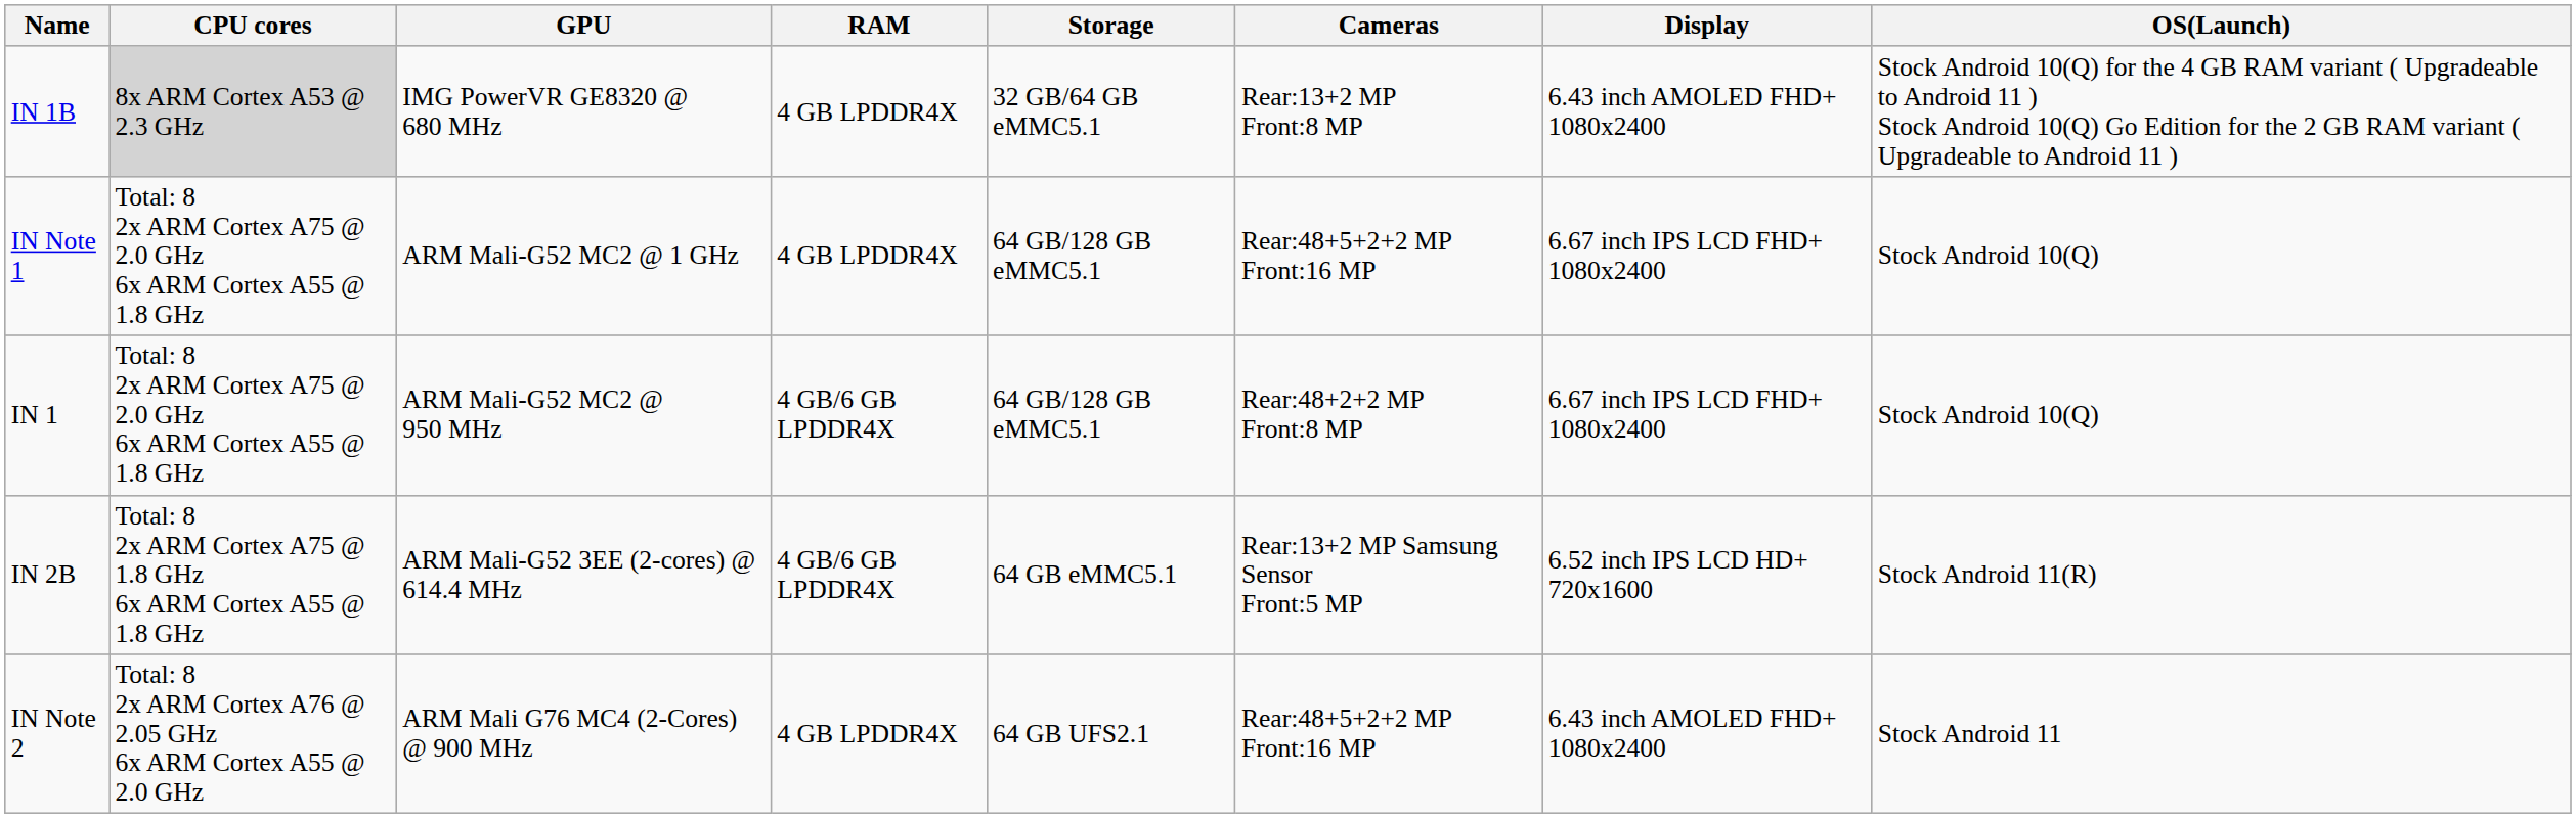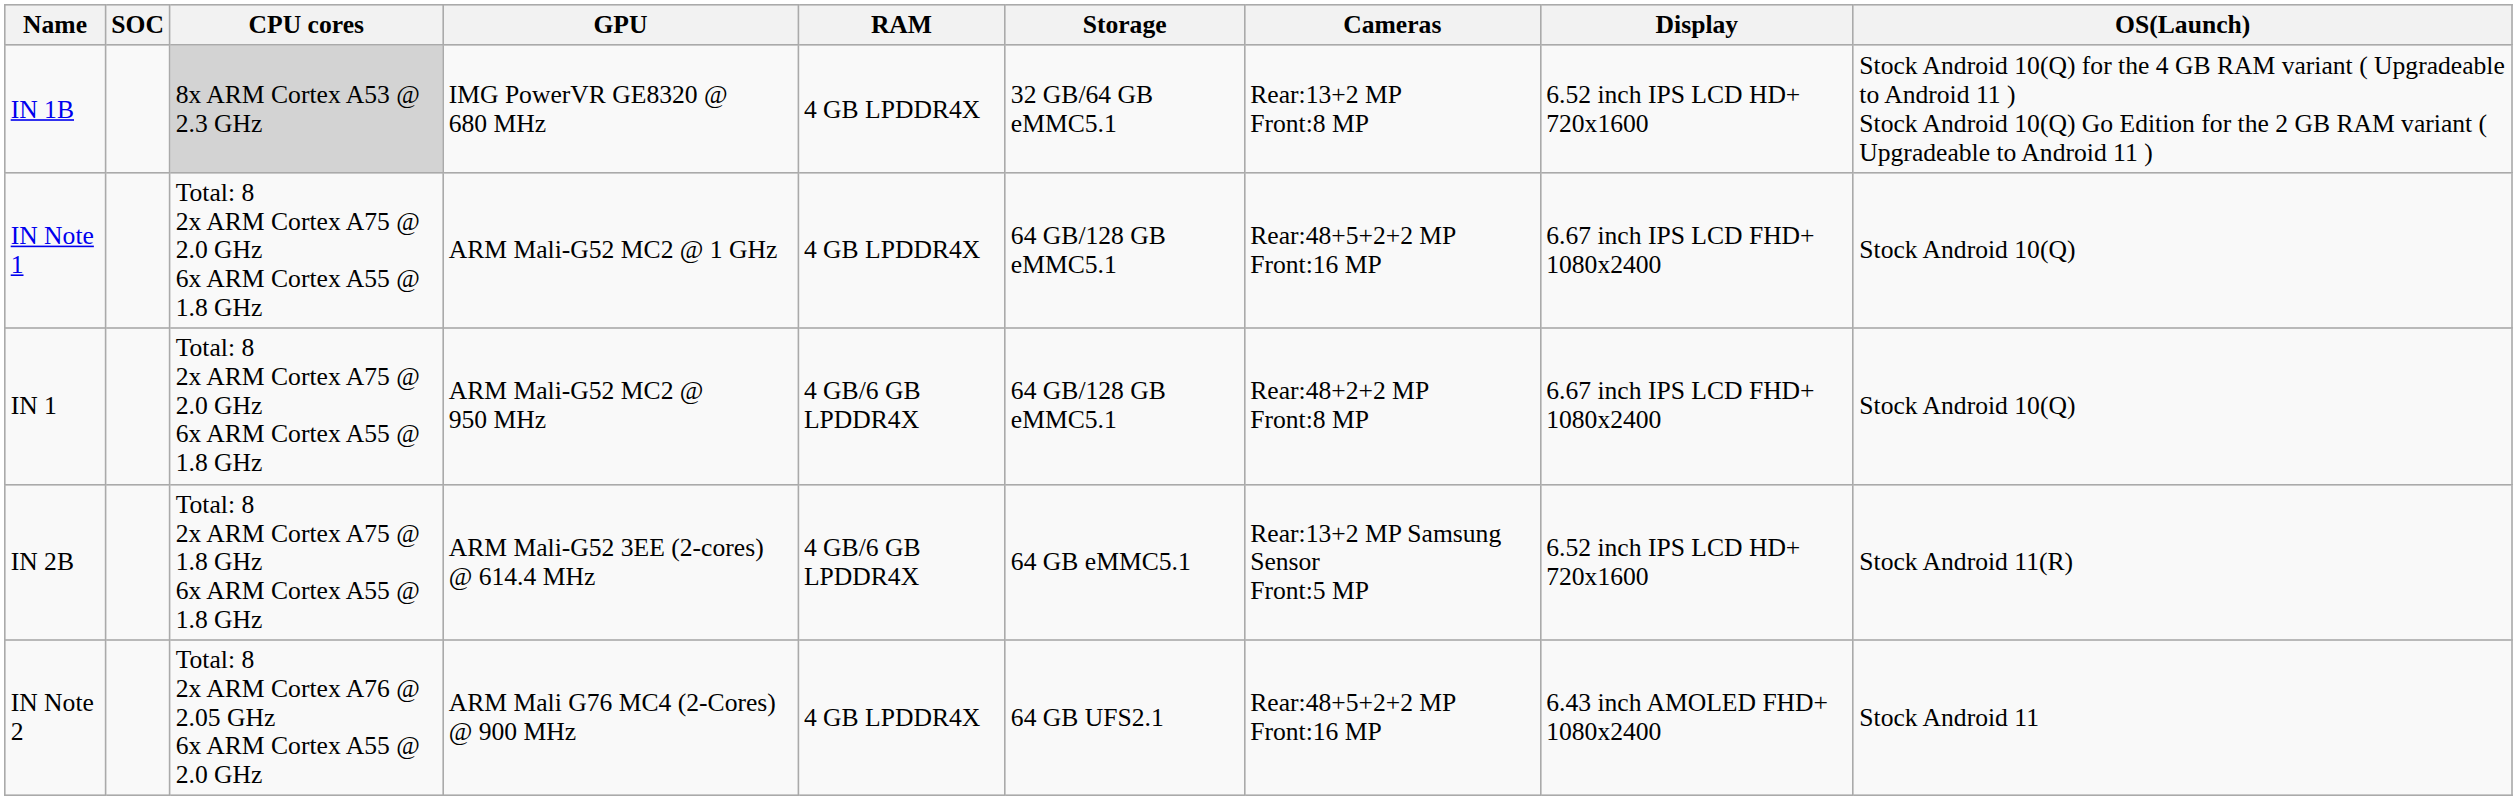 <table class="wikitable">
 <tr>
 <th>Name</th>
+<th>SOC</th>
 <th>CPU cores</th>
 <th>GPU</th>
 <th>RAM</th>
 <th>Storage</th>
 <th>Cameras</th>
 <th>Display</th>
 <th>OS(Launch)</th>
 </tr>
 <tr>
 <td><a href='#'>IN 1B</a></td>
+<td></td>
 <td style="background: lightgrey;">8x ARM Cortex A53 @ 2.3 GHz</td>
 <td>IMG PowerVR GE8320 @ 680 MHz</td>
 <td>4 GB LPDDR4X</td>
 <td>32 GB/64 GB eMMC5.1</td>
 <td>Rear:13+2 MP<br>Front:8 MP</td>
-<td>6.43 inch AMOLED FHD+ 1080x2400</td>
+<td>6.52 inch IPS LCD HD+ 720x1600</td>
 <td>Stock Android 10(Q) for the 4 GB RAM variant ( Upgradeable to Android 11 )<br>Stock Android 10(Q) Go Edition for the 2 GB RAM variant ( Upgradeable to Android 11 )</td>
 </tr>
 <tr>
 <td><a href='#'>IN Note 1</a></td>
+<td></td>
 <td>Total: 8<br>2x ARM Cortex A75 @ 2.0 GHz<br>6x ARM Cortex A55 @ 1.8 GHz</td>
 <td>ARM Mali-G52 MC2 @ 1 GHz</td>
 <td>4 GB LPDDR4X</td>
 <td>64 GB/128 GB eMMC5.1</td>
 <td>Rear:48+5+2+2 MP<br>Front:16 MP</td>
 <td>6.67 inch IPS LCD FHD+ 1080x2400</td>
 <td>Stock Android 10(Q)</td>
 </tr>
 <tr>
 <td>IN 1</td>
+<td></td>
 <td>Total: 8<br>2x ARM Cortex A75 @ 2.0 GHz<br>6x ARM Cortex A55 @ 1.8 GHz</td>
 <td>ARM Mali-G52 MC2 @ 950 MHz</td>
 <td>4 GB/6 GB LPDDR4X</td>
 <td>64 GB/128 GB eMMC5.1</td>
 <td>Rear:48+2+2 MP<br>Front:8 MP</td>
 <td>6.67 inch IPS LCD FHD+ 1080x2400</td>
 <td>Stock Android 10(Q)</td>
 </tr>
 <tr>
 <td>IN 2B</td>
+<td></td>
 <td>Total: 8<br>2x ARM Cortex A75 @ 1.8 GHz<br>6x ARM Cortex A55 @ 1.8 GHz</td>
 <td>ARM Mali-G52 3EE (2-cores) @ 614.4 MHz</td>
 <td>4 GB/6 GB LPDDR4X</td>
 <td>64 GB eMMC5.1</td>
 <td>Rear:13+2 MP Samsung Sensor<br>Front:5 MP</td>
 <td>6.52 inch IPS LCD HD+ 720x1600</td>
 <td>Stock Android 11(R)</td>
 </tr>
 <tr>
 <td>IN Note 2</td>
+<td><br></td>
 <td>Total: 8<br>2x ARM Cortex A76 @ 2.05 GHz<br>6x ARM Cortex A55 @ 2.0 GHz</td>
 <td>ARM Mali G76 MC4 (2-Cores) @ 900 MHz</td>
 <td>4 GB LPDDR4X</td>
 <td>64 GB UFS2.1</td>
 <td>Rear:48+5+2+2 MP<br>Front:16 MP</td>
 <td>6.43 inch AMOLED FHD+ 1080x2400</td>
 <td>Stock Android 11</td>
 </tr>
 </table>
